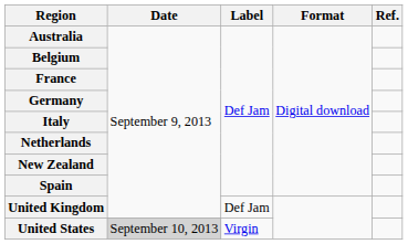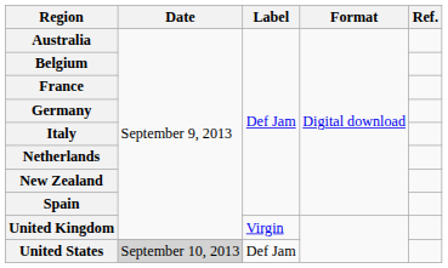 <table class="wikitable plainrowheaders">
 <tr>
 <th scope="col">Region</th>
 <th scope="col">Date</th>
 <th scope="col">Label</th>
 <th scope="col">Format</th>
 <th scope="col">Ref.</th>
 </tr>
 <tr>
 <th scope="row">Australia</th>
 <td rowspan="9">September 9, 2013</td>
 <td rowspan="8"><a href='#'>Def Jam</a></td>
 <td rowspan="8"><a href='#'>Digital download</a></td>
 <td></td>
 </tr>
 <tr>
 <th scope="row">Belgium</th>
 <td></td>
 </tr>
 <tr>
 <th scope="row">France</th>
 <td></td>
 </tr>
 <tr>
 <th scope="row">Germany</th>
 <td></td>
 </tr>
 <tr>
 <th scope="row">Italy</th>
 <td></td>
 </tr>
 <tr>
 <th scope="row">Netherlands</th>
 <td></td>
 </tr>
 <tr>
 <th scope="row">New Zealand</th>
 <td></td>
 </tr>
 <tr>
 <th scope="row">Spain</th>
 <td></td>
 </tr>
 <tr>
 <th scope="row">United Kingdom</th>
-<td>Def Jam</td>
+<td><a href='#'>Virgin</a></td>
 <td rowspan="2"></td>
 <td></td>
 </tr>
 <tr>
 <th scope="row">United States</th>
 <td style="background: lightgrey;">September 10, 2013</td>
-<td><a href='#'>Virgin</a></td>
+<td>Def Jam</td>
 <td></td>
 </tr>
 </table>
